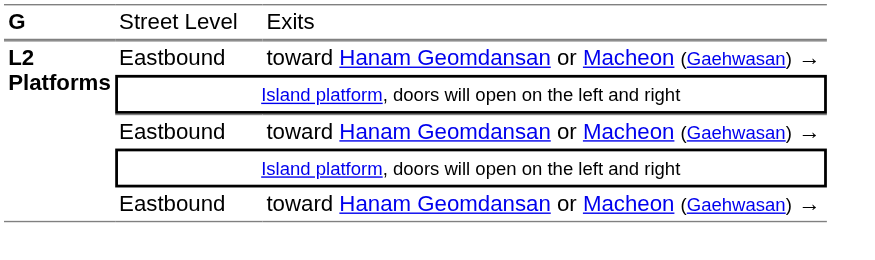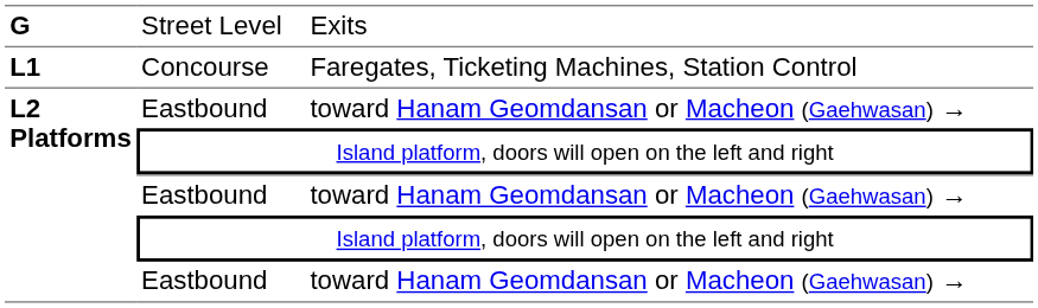 <table table border=0 cellspacing=0 cellpadding=3>
 <tr>
 <td style="border-top:solid 1px gray;border-bottom:solid 1px gray;" width=50 valign=top><strong>G</strong></td>
 <td style="border-top:solid 1px gray;border-bottom:solid 1px gray;" width=100 valign=top>Street Level</td>
 <td style="border-top:solid 1px gray;border-bottom:solid 1px gray;" width=400 valign=top>Exits</td>
+</tr>
+<tr>
+<td style="border-bottom:solid 0 gray;" width=50 valign=top><strong>L1</strong></td>
+<td style="border-bottom:solid 0 gray;" width=100 valign=top>Concourse</td>
+<td style="border-bottom:solid 0 gray;" width=500 valign=top>Faregates, Ticketing Machines, Station Control</td>
 </tr>
 <tr>
 <td style="border-top:solid 1px gray;border-bottom:solid 1px gray;" rowspan=5 valign=top><strong>L2<br>Platforms</strong></td>
 <td style="border-top:solid 1px gray;">Eastbound</td>
 <td style="border-top:solid 1px gray;">  toward <a href='#'>Hanam Geomdansan</a> or <a href='#'>Macheon</a> <small>(<a href='#'>Gaehwasan</a>)</small> →</td>
 </tr>
 <tr>
 <td style="border-top:solid 2px black;border-right:solid 2px black;border-left:solid 2px black;border-bottom:solid 2px black;text-align:center;" colspan=2><small><a href='#'>Island platform</a>, doors will open on the left and right</small></td>
 </tr>
 <tr>
 <td style="border-top:solid 1px gray;">Eastbound</td>
 <td style="border-top:solid 1px gray;">  toward <a href='#'>Hanam Geomdansan</a> or <a href='#'>Macheon</a> <small>(<a href='#'>Gaehwasan</a>)</small> →</td>
 </tr>
 <tr>
 <td style="border-top:solid 2px black;border-right:solid 2px black;border-left:solid 2px black;border-bottom:solid 2px black;text-align:center;" colspan=2><small><a href='#'>Island platform</a>, doors will open on the left and right</small></td>
 </tr>
 <tr>
 <td style="border-bottom:solid 1px gray;">Eastbound</td>
 <td style="border-bottom:solid 1px gray;">  toward <a href='#'>Hanam Geomdansan</a> or <a href='#'>Macheon</a> <small>(<a href='#'>Gaehwasan</a>)</small> →</td>
 </tr>
 </table>
